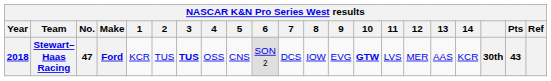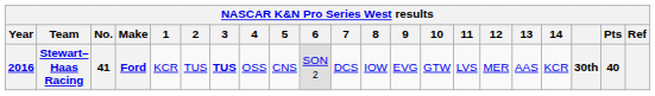 <table class="wikitable" style="text-align:center; font-size:75%">
 <tr>
 <th colspan=23><a href='#'>NASCAR K&N Pro Series West</a> results</th>
 </tr>
 <tr>
 <th>Year</th>
 <th>Team</th>
 <th>No.</th>
 <th>Make</th>
 <th>1</th>
 <th>2</th>
 <th>3</th>
 <th>4</th>
 <th>5</th>
 <th>6</th>
 <th>7</th>
 <th>8</th>
 <th>9</th>
 <th>10</th>
 <th>11</th>
 <th>12</th>
 <th>13</th>
 <th>14</th>
 <th></th>
 <th>Pts</th>
 <th>Ref</th>
 </tr>
 <tr>
-<th><a href='#'>2018</a></th>
+<th><a href='#'>2016</a></th>
 <th><a href='#'>Stewart–Haas Racing</a></th>
-<th>47</th>
+<th>41</th>
 <th><a href='#'>Ford</a></th>
 <td><a href='#'>KCR</a></td>
 <td><a href='#'>TUS</a></td>
 <td><strong><a href='#'>TUS</a></strong></td>
 <td><a href='#'>OSS</a></td>
 <td><a href='#'>CNS</a></td>
 <td style="background:#DFDFDF;"><a href='#'>SON</a><br><small>2</small></td>
 <td><a href='#'>DCS</a></td>
 <td><a href='#'>IOW</a></td>
 <td><a href='#'>EVG</a></td>
-<td><strong><a href='#'>GTW</a></strong></td>
+<td><a href='#'>GTW</a></td>
 <td><a href='#'>LVS</a></td>
 <td><a href='#'>MER</a></td>
 <td><a href='#'>AAS</a></td>
 <td><a href='#'>KCR</a></td>
 <th>30th</th>
-<th>43</th>
+<th>40</th>
 <th></th>
 </tr>
 </table>
